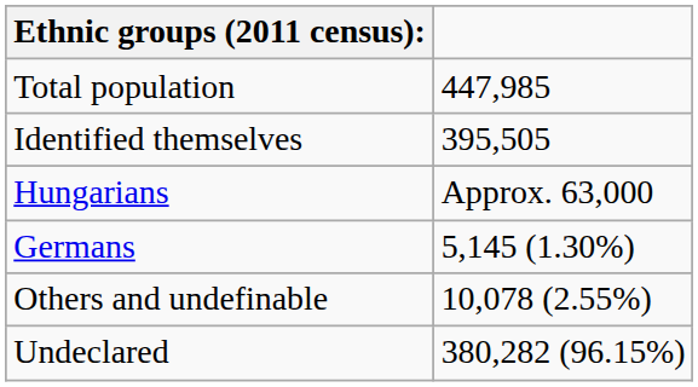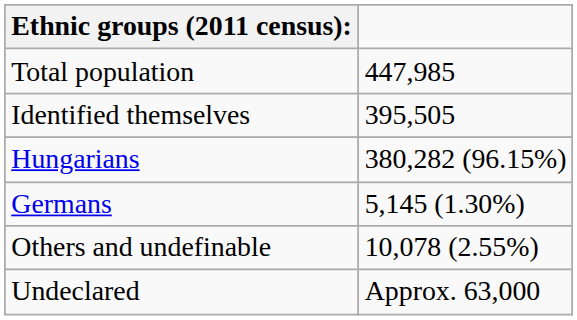 <table class = "wikitable">
 <tr>
 <th>Ethnic groups (2011 census):</th>
 </tr>
 <tr>
 <td>Total population</td>
 <td>447,985</td>
 </tr>
 <tr>
 <td>Identified themselves</td>
 <td>395,505</td>
 </tr>
 <tr>
 <td><a href='#'>Hungarians</a></td>
-<td>Approx. 63,000<br></td>
+<td>380,282 (96.15%)</td>
 </tr>
 <tr>
 <td><a href='#'>Germans</a></td>
 <td>5,145 (1.30%)</td>
 </tr>
 <tr>
 <td>Others and undefinable</td>
 <td>10,078 (2.55%)</td>
 </tr>
 <tr>
 <td>Undeclared</td>
-<td>380,282 (96.15%)</td>
+<td>Approx. 63,000<br></td>
 </tr>
 </table>
